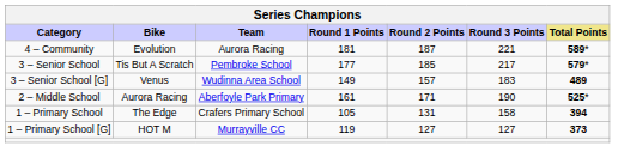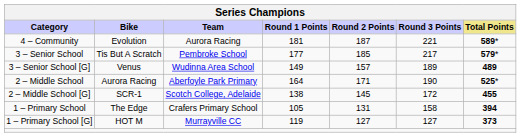 <table class="wikitable collapsible collapsed" style="font-size: 85%; text-align:center">
 <tr>
 <th colspan="7" width="500"><big>Series Champions</big></th>
 </tr>
 <tr>
 <th style="background:#ccf">Category</th>
 <th style="background:#ccf">Bike</th>
 <th style="background:#ccf">Team</th>
 <th style="background:#ccf">Round 1 Points</th>
 <th style="background:#ccf">Round 2 Points</th>
 <th style="background:#ccf">Round 3 Points</th>
 <th style="background:#f0e68c">Total Points</th>
 </tr>
 <tr>
 <td>4 – Community</td>
 <td>Evolution</td>
 <td> Aurora Racing</td>
 <td>181</td>
 <td>187</td>
 <td>221</td>
 <td><strong>589</strong>*</td>
 </tr>
 <tr>
 <td>3 – Senior School</td>
 <td>Tis But A Scratch</td>
 <td> <a href='#'>Pembroke School</a></td>
 <td>177</td>
 <td>185</td>
 <td>217</td>
 <td><strong>579</strong>*</td>
 </tr>
 <tr>
 <td>3 – Senior School [G]</td>
 <td>Venus</td>
 <td> <a href='#'>Wudinna Area School</a></td>
 <td>149</td>
 <td>157</td>
-<td>183</td>
+<td>189</td>
 <td><strong>489</strong></td>
 </tr>
 <tr>
 <td>2 – Middle School</td>
 <td>Aurora Racing</td>
 <td> <a href='#'>Aberfoyle Park Primary</a></td>
-<td>161</td>
+<td>164</td>
 <td>171</td>
 <td>190</td>
 <td><strong>525</strong>*</td>
+</tr>
+<tr>
+<td>2 – Middle School [G]</td>
+<td>SCR-1</td>
+<td> <a href='#'>Scotch College, Adelaide</a></td>
+<td>138</td>
+<td>145</td>
+<td>172</td>
+<td><strong>455</strong></td>
 </tr>
 <tr>
 <td>1 – Primary School</td>
 <td>The Edge</td>
 <td> Crafers Primary School</td>
 <td>105</td>
 <td>131</td>
 <td>158</td>
 <td><strong>394</strong></td>
 </tr>
 <tr>
 <td>1 – Primary School [G]</td>
 <td>HOT M</td>
 <td> <a href='#'>Murrayville CC</a></td>
 <td>119</td>
 <td>127</td>
 <td>127</td>
 <td><strong>373</strong></td>
 </tr>
 <tr>
 <td colspan="7"></td>
 </tr>
 </table>
